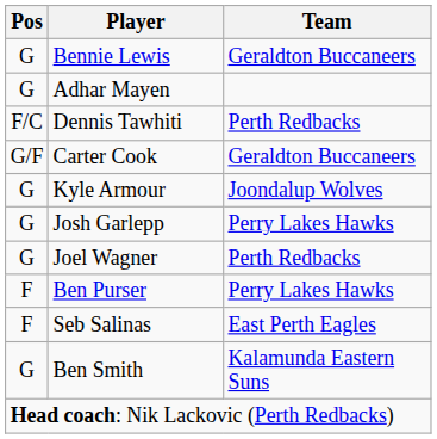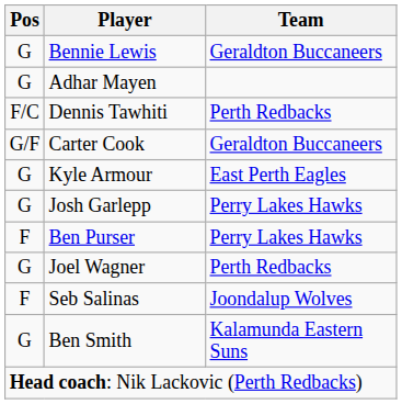 <table class="wikitable" style="text-align:center">
 <tr>
 <th scope="col" width="25px">Pos</th>
 <th scope="col" width="125px">Player</th>
 <th scope="col" width="150px">Team</th>
 </tr>
 <tr>
 <td>G</td>
 <td style="text-align:left"><a href='#'>Bennie Lewis</a></td>
 <td style="text-align:left"><a href='#'>Geraldton Buccaneers</a></td>
 </tr>
 <tr>
 <td>G</td>
 <td style="text-align:left">Adhar Mayen</td>
 <td style="text-align:left"></td>
 </tr>
 <tr>
 <td>F/C</td>
 <td style="text-align:left">Dennis Tawhiti</td>
 <td style="text-align:left"><a href='#'>Perth Redbacks</a></td>
 </tr>
 <tr>
 <td>G/F</td>
 <td style="text-align:left">Carter Cook</td>
 <td style="text-align:left"><a href='#'>Geraldton Buccaneers</a></td>
 </tr>
 <tr>
 <td>G</td>
 <td style="text-align:left">Kyle Armour</td>
-<td style="text-align:left"><a href='#'>Joondalup Wolves</a></td>
+<td style="text-align:left"><a href='#'>East Perth Eagles</a></td>
 </tr>
 <tr>
 <td>G</td>
 <td style="text-align:left">Josh Garlepp</td>
+<td style="text-align:left"><a href='#'>Perry Lakes Hawks</a></td>
+</tr>
+<tr>
+<td>F</td>
+<td style="text-align:left"><a href='#'>Ben Purser</a></td>
 <td style="text-align:left"><a href='#'>Perry Lakes Hawks</a></td>
 </tr>
 <tr>
 <td>G</td>
 <td style="text-align:left">Joel Wagner</td>
 <td style="text-align:left"><a href='#'>Perth Redbacks</a></td>
 </tr>
 <tr>
 <td>F</td>
-<td style="text-align:left"><a href='#'>Ben Purser</a></td>
-<td style="text-align:left"><a href='#'>Perry Lakes Hawks</a></td>
-</tr>
-<tr>
-<td>F</td>
 <td style="text-align:left">Seb Salinas</td>
-<td style="text-align:left"><a href='#'>East Perth Eagles</a></td>
+<td style="text-align:left"><a href='#'>Joondalup Wolves</a></td>
 </tr>
 <tr>
 <td>G</td>
 <td style="text-align:left">Ben Smith</td>
 <td style="text-align:left"><a href='#'>Kalamunda Eastern Suns</a></td>
 </tr>
 <tr>
 <td style="text-align:left" colspan="3"><strong>Head coach</strong>: Nik Lackovic (<a href='#'>Perth Redbacks</a>)</td>
 </tr>
 </table>
